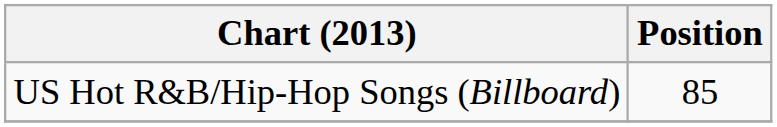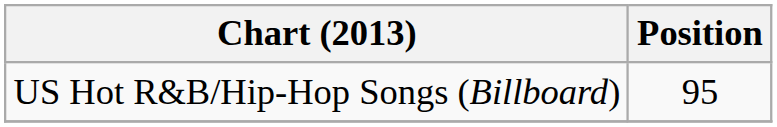 <table class="wikitable">
 <tr>
 <th scope="col">Chart (2013)</th>
 <th scope="col">Position</th>
 </tr>
 <tr>
 <td>US Hot R&B/Hip-Hop Songs (<em>Billboard</em>)</td>
-<td style="text-align:center;">85</td>
+<td style="text-align:center;">95</td>
 </tr>
 <tr>
 </tr>
 </table>
